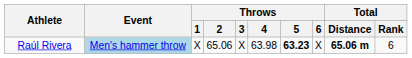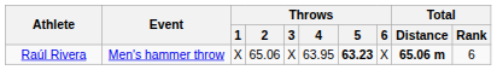 <table class="wikitable" style="font-size:95%; text-align:center;" width="95%">
 <tr>
 <th rowspan="2">Athlete</th>
 <th rowspan="2">Event</th>
 <th colspan="6">Throws</th>
 <th colspan="2">Total</th>
 </tr>
 <tr>
 <th>1</th>
 <th>2</th>
 <th>3</th>
 <th>4</th>
 <th>5</th>
 <th>6</th>
 <th>Distance</th>
 <th>Rank</th>
 </tr>
 <tr>
 <td width=20%><a href='#'>Raúl Rivera</a></td>
-<td style="background: lightblue;"><a href='#'>Men's hammer throw</a></td>
+<td><a href='#'>Men's hammer throw</a></td>
 <td>X</td>
 <td>65.06</td>
 <td>X</td>
-<td>63.98</td>
+<td>63.95</td>
 <td><strong>63.23</strong></td>
 <td>X</td>
 <td><strong>65.06 m</strong></td>
 <td>6</td>
 </tr>
 </table>
